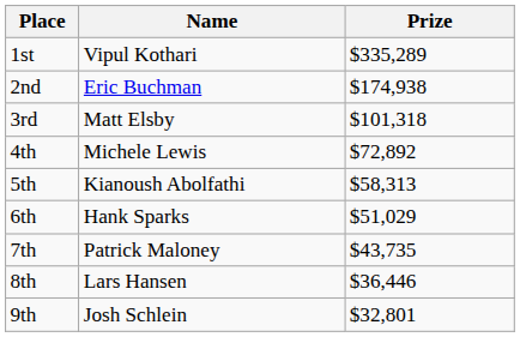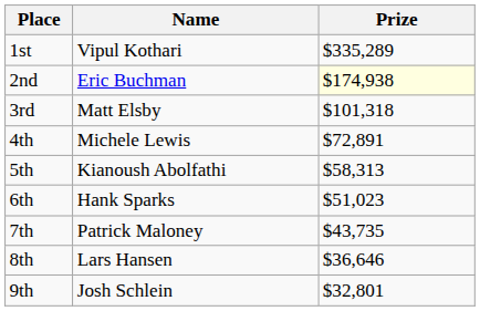 <table class="wikitable">
 <tr>
 <th width="50">Place</th>
 <th width="200">Name</th>
 <th width="125">Prize</th>
 </tr>
 <tr>
 <td>1st</td>
 <td>Vipul Kothari</td>
 <td>$335,289</td>
 </tr>
 <tr>
 <td>2nd</td>
 <td><a href='#'>Eric Buchman</a></td>
-<td>$174,938</td>
+<td style="background: lightyellow;">$174,938</td>
 </tr>
 <tr>
 <td>3rd</td>
 <td>Matt Elsby</td>
 <td>$101,318</td>
 </tr>
 <tr>
 <td>4th</td>
 <td>Michele Lewis</td>
-<td>$72,892</td>
+<td>$72,891</td>
 </tr>
 <tr>
 <td>5th</td>
 <td>Kianoush Abolfathi</td>
 <td>$58,313</td>
 </tr>
 <tr>
 <td>6th</td>
 <td>Hank Sparks</td>
-<td>$51,029</td>
+<td>$51,023</td>
 </tr>
 <tr>
 <td>7th</td>
 <td>Patrick Maloney</td>
 <td>$43,735</td>
 </tr>
 <tr>
 <td>8th</td>
 <td>Lars Hansen</td>
-<td>$36,446</td>
+<td>$36,646</td>
 </tr>
 <tr>
 <td>9th</td>
 <td>Josh Schlein</td>
 <td>$32,801</td>
 </tr>
 </table>
